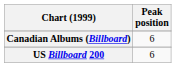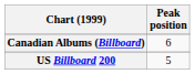 <table class="wikitable plainrowheaders sortable">
 <tr>
 <th scope="col">Chart (1999)</th>
 <th scope="col">Peak<br>position</th>
 </tr>
 <tr>
 </tr>
 <tr>
 </tr>
 <tr>
 <th scope="row">Canadian Albums (<em><a href='#'>Billboard</a></em>)</th>
 <td align=center>6</td>
 </tr>
 <tr>
 </tr>
 <tr>
 </tr>
 <tr>
 </tr>
 <tr>
 </tr>
 <tr>
 <th scope="row">US <em><a href='#'>Billboard</a></em> <a href='#'>200</a></th>
-<td align=center>6</td>
+<td align=center>5</td>
 </tr>
 </table>
